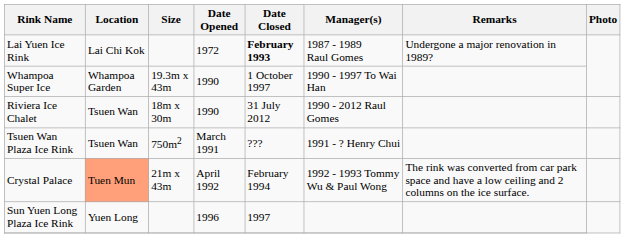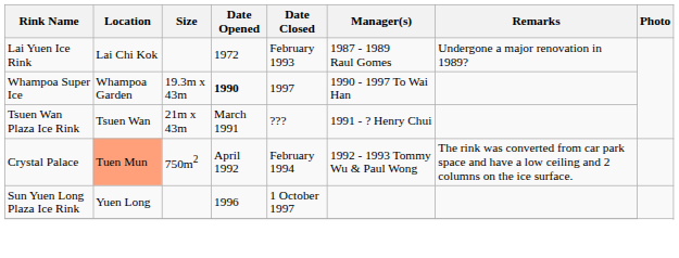 <table class="wikitable">
 <tr>
 <th>Rink Name</th>
 <th>Location</th>
 <th>Size</th>
 <th>Date Opened</th>
 <th>Date Closed</th>
 <th>Manager(s)</th>
 <th>Remarks</th>
 <th>Photo</th>
 </tr>
 <tr>
 <td>Lai Yuen Ice Rink</td>
 <td>Lai Chi Kok</td>
 <td></td>
 <td>1972</td>
-<td><strong>February 1993</strong></td>
+<td>February 1993</td>
 <td>1987 - 1989<br>Raul Gomes</td>
 <td>Undergone a major renovation in 1989?</td>
 </tr>
 <tr>
 <td>Whampoa Super Ice</td>
 <td>Whampoa Garden</td>
 <td>19.3m x 43m</td>
-<td>1990</td>
-<td>1 October 1997</td>
+<td><strong>1990</strong></td>
+<td>1997</td>
 <td>1990 - 1997 To Wai Han</td>
 <td></td>
 </tr>
 <tr>
-<td>Riviera Ice Chalet</td>
-<td>Tsuen Wan</td>
-<td>18m x 30m</td>
-<td>1990</td>
-<td>31 July 2012</td>
-<td>1990 - 2012 Raul Gomes</td>
-<td></td>
-<td><br></td>
-</tr>
-<tr>
 <td>Tsuen Wan Plaza Ice Rink</td>
 <td>Tsuen Wan</td>
-<td>750m<sup>2</sup></td>
+<td>21m x 43m</td>
 <td>March 1991</td>
 <td>???</td>
 <td>1991 - ? Henry Chui</td>
 <td></td>
 </tr>
 <tr>
 <td>Crystal Palace</td>
 <td style="background: lightsalmon;">Tuen Mun</td>
-<td>21m x 43m</td>
+<td>750m<sup>2</sup></td>
 <td>April 1992</td>
 <td>February 1994</td>
 <td>1992 - 1993 Tommy Wu & Paul Wong</td>
 <td>The rink was converted from car park space and have a low ceiling and 2 columns on the ice surface.</td>
 <td><br></td>
 </tr>
 <tr>
 <td>Sun Yuen Long Plaza Ice Rink</td>
 <td>Yuen Long</td>
 <td></td>
 <td>1996</td>
-<td>1997</td>
+<td>1 October 1997</td>
 <td></td>
 <td></td>
 </tr>
 <tr>
 </tr>
 </table>
